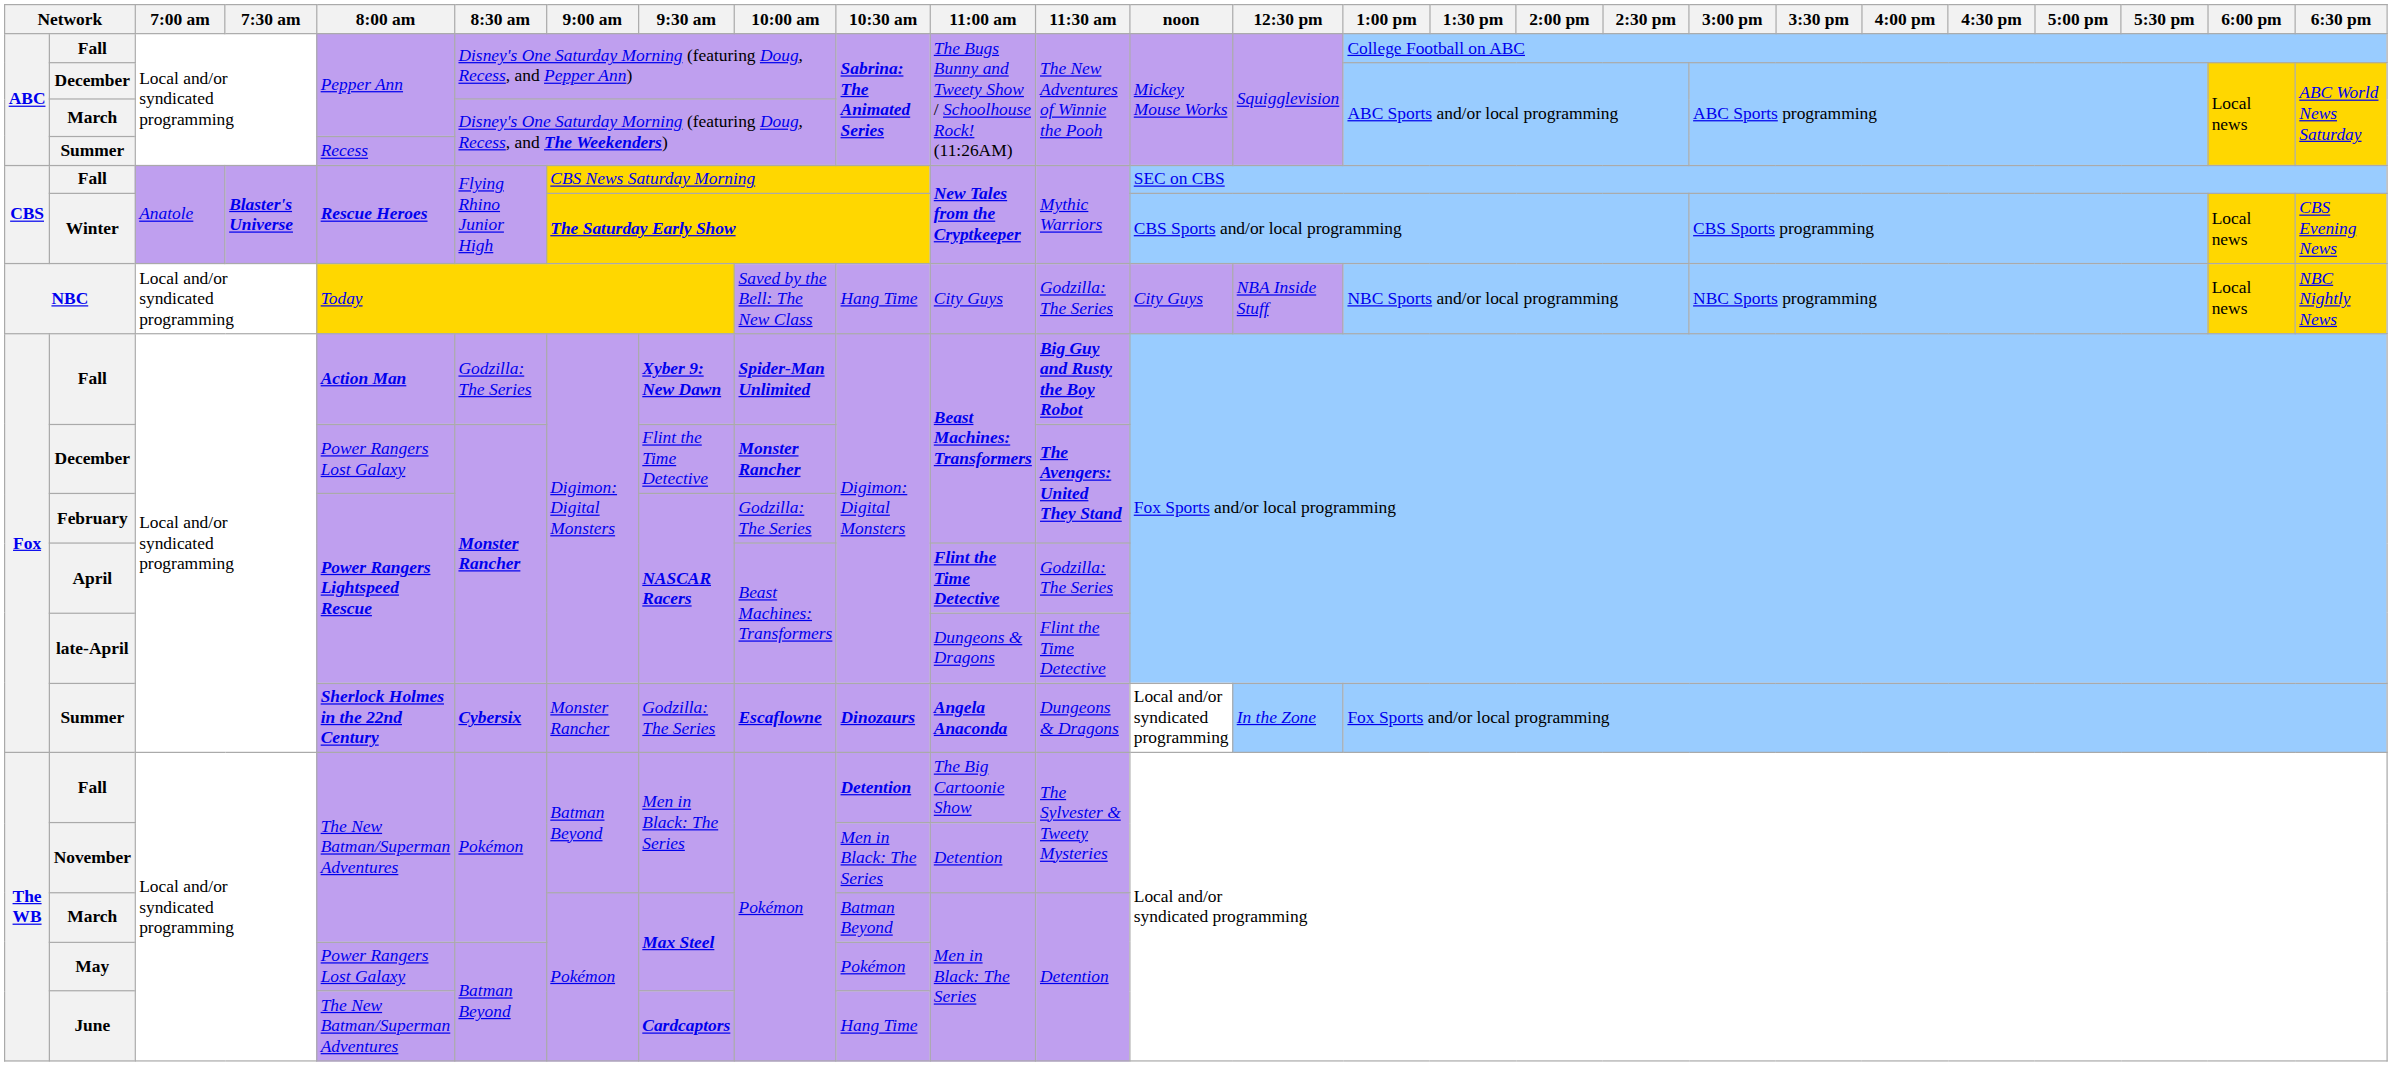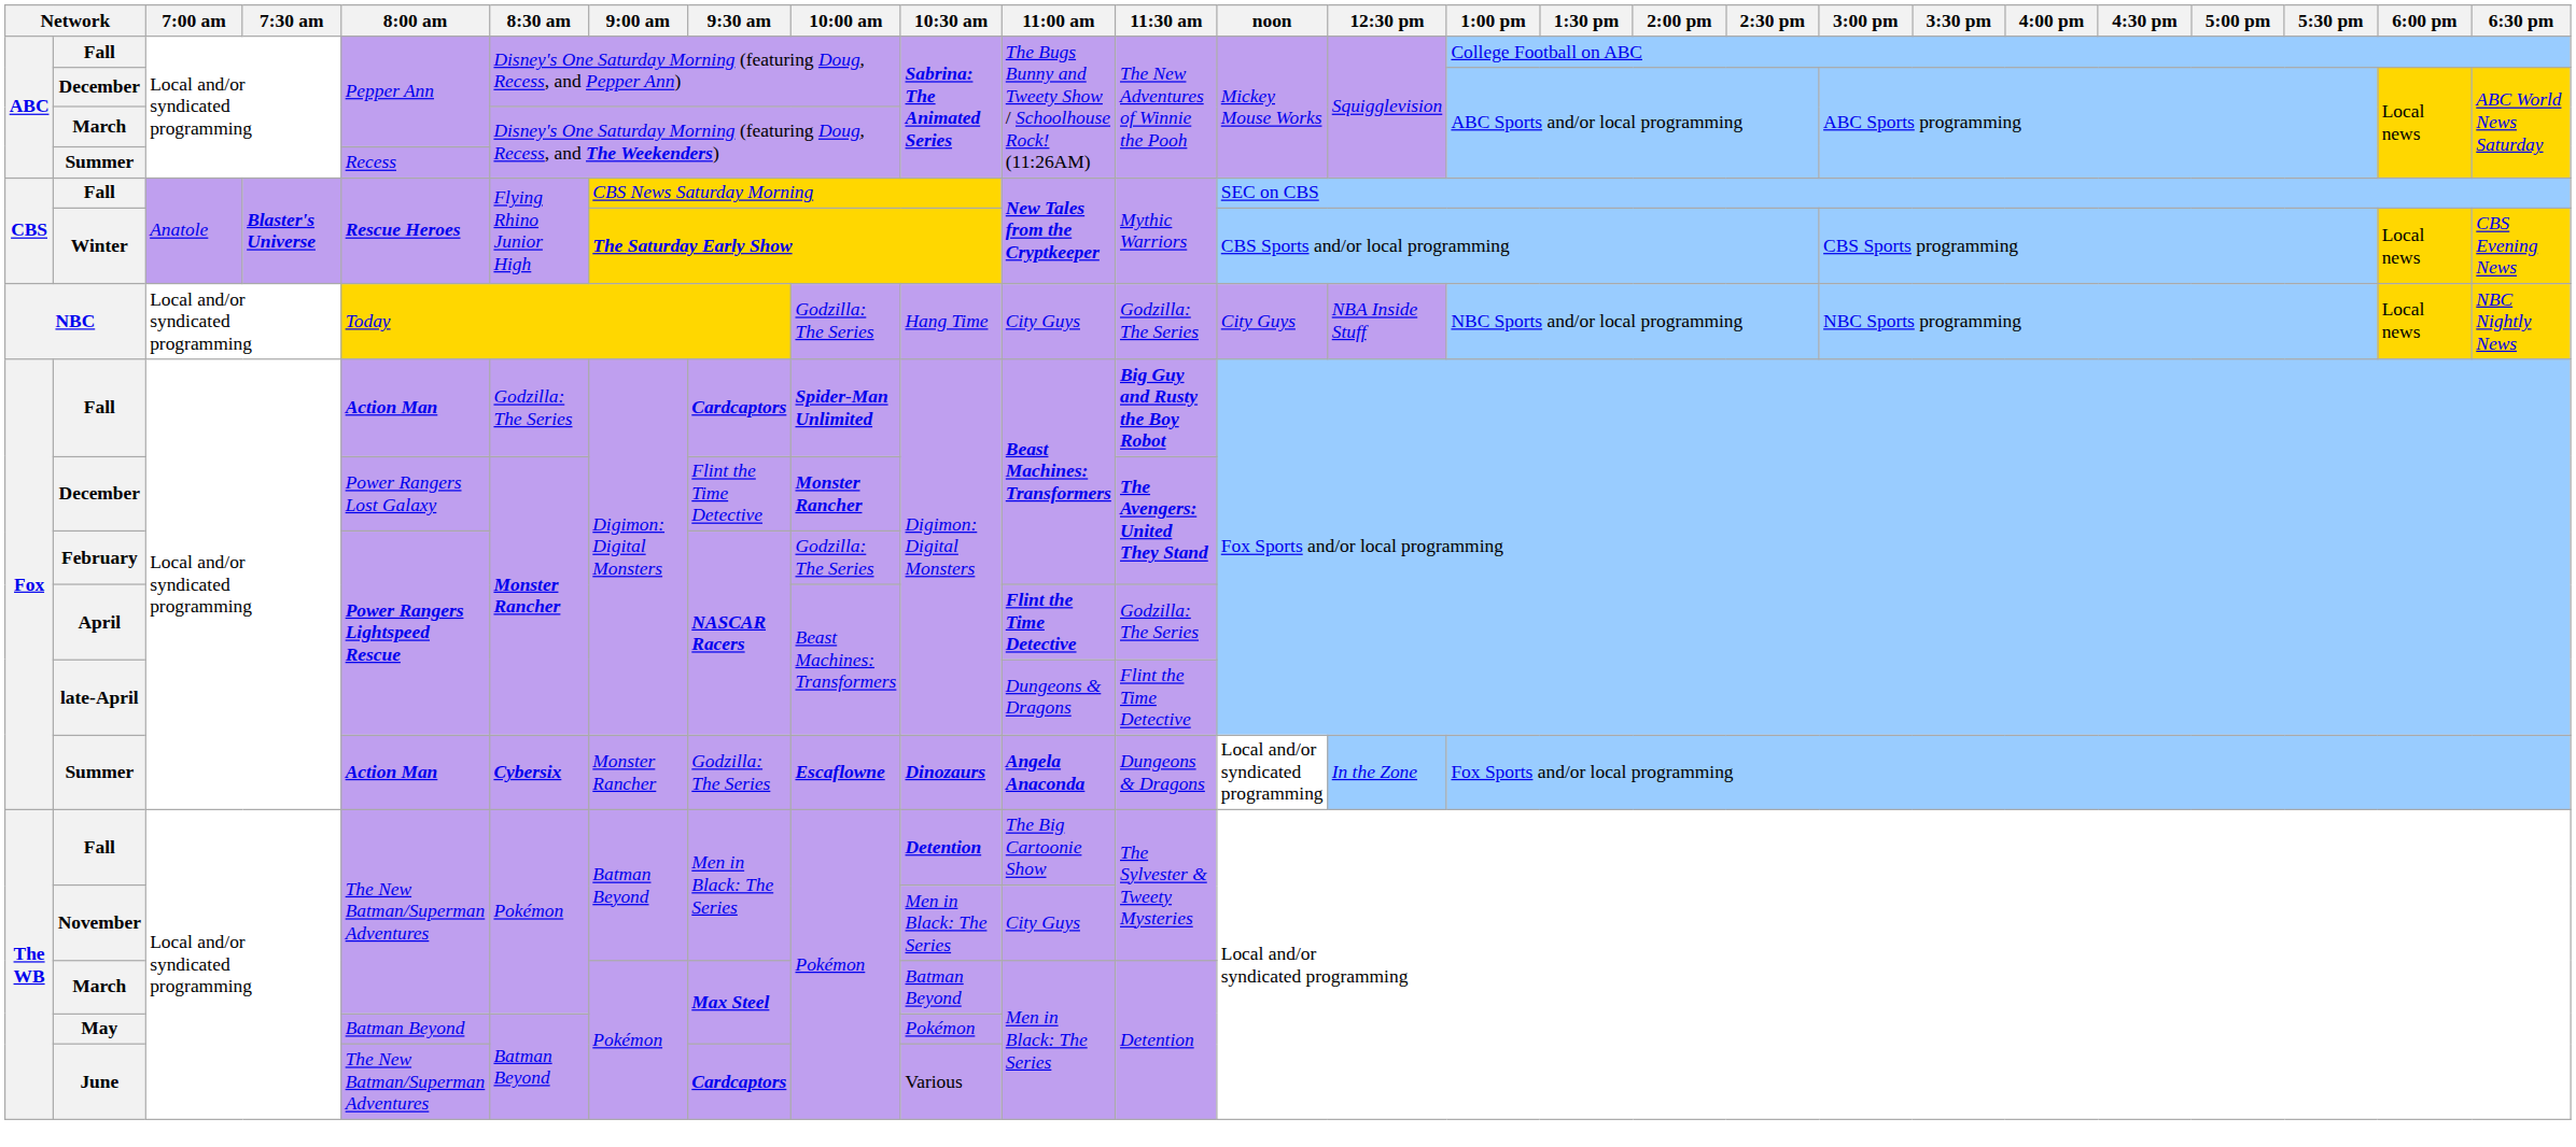 <table class=wikitable style="font-size:90%">
 <tr>
 <th width="1.5%" bgcolor="#C0C0C0" colspan="2">Network</th>
 <th width="4%" bgcolor="#C0C0C0">7:00 am</th>
 <th width="4%" bgcolor="#C0C0C0">7:30 am</th>
 <th width="4%" bgcolor="#C0C0C0">8:00 am</th>
 <th width="4%" bgcolor="#C0C0C0">8:30 am</th>
 <th width="4%" bgcolor="#C0C0C0">9:00 am</th>
 <th width="4%" bgcolor="#C0C0C0">9:30 am</th>
 <th width="4%" bgcolor="#C0C0C0">10:00 am</th>
 <th width="4%" bgcolor="#C0C0C0">10:30 am</th>
 <th width="4%" bgcolor="#C0C0C0">11:00 am</th>
 <th width="4%" bgcolor="#C0C0C0">11:30 am</th>
 <th width="4%" bgcolor="#C0C0C0">noon</th>
 <th width="4%" bgcolor="#C0C0C0">12:30 pm</th>
 <th width="4%" bgcolor="#C0C0C0">1:00 pm</th>
 <th width="4%" bgcolor="#C0C0C0">1:30 pm</th>
 <th width="4%" bgcolor="#C0C0C0">2:00 pm</th>
 <th width="4%" bgcolor="#C0C0C0">2:30 pm</th>
 <th width="4%" bgcolor="#C0C0C0">3:00 pm</th>
 <th width="4%" bgcolor="#C0C0C0">3:30 pm</th>
 <th width="4%" bgcolor="#C0C0C0">4:00 pm</th>
 <th width="4%" bgcolor="#C0C0C0">4:30 pm</th>
 <th width="4%" bgcolor="#C0C0C0">5:00 pm</th>
 <th width="4%" bgcolor="#C0C0C0">5:30 pm</th>
 <th width="4%" bgcolor="#C0C0C0">6:00 pm</th>
 <th width="4%" bgcolor="#C0C0C0">6:30 pm</th>
 </tr>
 <tr>
 <th bgcolor="#C0C0C0" rowspan="4"><a href='#'>ABC</a></th>
 <th>Fall</th>
 <td bgcolor="white" colspan="2" rowspan="4">Local and/or<br>syndicated<br>programming</td>
 <td bgcolor="bf9fef" rowspan="3"><em><a href='#'>Pepper Ann</a></em></td>
 <td bgcolor="bf9fef" colspan="4" rowspan="2"><em><a href='#'>Disney's One Saturday Morning</a></em> (featuring <em><a href='#'>Doug</a></em>, <em><a href='#'>Recess</a></em>, and <em><a href='#'>Pepper Ann</a></em>)</td>
 <td bgcolor="bf9fef" rowspan="4"><strong><em><a href='#'>Sabrina: The Animated Series</a></em></strong></td>
 <td bgcolor="bf9fef" rowspan="4"><em><a href='#'>The Bugs Bunny and Tweety Show</a></em> / <em><a href='#'>Schoolhouse Rock!</a></em> (11:26AM)</td>
 <td bgcolor="bf9fef" rowspan="4"><em><a href='#'>The New Adventures of Winnie the Pooh</a></em></td>
 <td bgcolor="bf9fef" rowspan="4"><em><a href='#'>Mickey Mouse Works</a></em></td>
 <td bgcolor="bf9fef" rowspan="4"><em><a href='#'>Squigglevision</a></em></td>
 <td bgcolor="99ccff" colspan="12" rowspan="1"><a href='#'>College Football on ABC</a></td>
 </tr>
 <tr>
 <th>December</th>
 <td bgcolor="99ccff" colspan="4" rowspan="3"><a href='#'>ABC Sports</a> and/or local programming</td>
 <td bgcolor="99ccff" colspan="6" rowspan="3"><a href='#'>ABC Sports</a> programming</td>
 <td bgcolor="gold" rowspan="3">Local news</td>
 <td bgcolor="gold" rowspan="3"><em><a href='#'>ABC World News Saturday</a></em></td>
 </tr>
 <tr>
 <th>March</th>
 <td bgcolor="bf9fef" colspan="4" rowspan="2"><em><a href='#'>Disney's One Saturday Morning</a></em> (featuring <em><a href='#'>Doug</a></em>, <em><a href='#'>Recess</a></em>, and <strong><em><a href='#'>The Weekenders</a></em></strong>)</td>
 </tr>
 <tr>
 <th>Summer</th>
 <td bgcolor="bf9fef" rowspan="1"><em><a href='#'>Recess</a></em></td>
 </tr>
 <tr>
 <th bgcolor="#C0C0C0" rowspan="2"><a href='#'>CBS</a></th>
 <th>Fall</th>
 <td bgcolor="bf9fef" rowspan="2"><em><a href='#'>Anatole</a></em></td>
 <td bgcolor="bf9fef" rowspan="2"><strong><em><a href='#'>Blaster's Universe</a></em></strong></td>
 <td bgcolor="bf9fef" rowspan="2"><strong><em><a href='#'>Rescue Heroes</a></em></strong></td>
 <td bgcolor="bf9fef" rowspan="2"><em><a href='#'>Flying Rhino Junior High</a></em></td>
 <td bgcolor="gold" colspan="4" rowspan="1"><em><a href='#'>CBS News Saturday Morning</a></em></td>
 <td bgcolor="bf9fef" rowspan="2"><strong><em><a href='#'>New Tales from the Cryptkeeper</a></em></strong></td>
 <td bgcolor="bf9fef" rowspan="2"><em><a href='#'>Mythic Warriors</a></em></td>
 <td bgcolor="99ccff" rowspan="1" colspan="16"><a href='#'>SEC on CBS</a></td>
 </tr>
 <tr>
 <th>Winter</th>
 <td bgcolor="gold" colspan="4" rowspan="1"><strong><em><a href='#'>The Saturday Early Show</a></em></strong></td>
 <td bgcolor="99ccff" colspan="6"><a href='#'>CBS Sports</a> and/or local programming</td>
 <td bgcolor="99ccff" colspan="6"><a href='#'>CBS Sports</a> programming</td>
 <td bgcolor="gold">Local news</td>
 <td bgcolor="gold"><em><a href='#'>CBS Evening News</a></em></td>
 </tr>
 <tr>
 <th bgcolor="#C0C0C0" colspan="2"><a href='#'>NBC</a></th>
 <td bgcolor="white" colspan="2">Local and/or<br>syndicated<br>programming</td>
 <td bgcolor="gold" colspan="4"><em><a href='#'>Today</a></em></td>
-<td bgcolor="bf9fef"><em><a href='#'>Saved by the Bell: The New Class</a></em></td>
+<td bgcolor="bf9fef" rowspan="1"><em><a href='#'>Godzilla: The Series</a></em></td>
 <td bgcolor="bf9fef"><em><a href='#'>Hang Time</a></em></td>
 <td bgcolor="bf9fef"><em><a href='#'>City Guys</a></em></td>
 <td bgcolor="bf9fef" rowspan="1"><em><a href='#'>Godzilla: The Series</a></em></td>
 <td bgcolor="bf9fef"><em><a href='#'>City Guys</a></em></td>
 <td bgcolor="bf9fef"><em><a href='#'>NBA Inside Stuff</a></em></td>
 <td bgcolor="99ccff" colspan="4"><a href='#'>NBC Sports</a> and/or local programming</td>
 <td bgcolor="99ccff" colspan="6"><a href='#'>NBC Sports</a> programming</td>
 <td bgcolor="gold">Local news</td>
 <td bgcolor="gold"><em><a href='#'>NBC Nightly News</a></em></td>
 </tr>
 <tr>
 <th bgcolor="#C0C0C0" rowspan="6"><a href='#'>Fox</a></th>
 <th>Fall</th>
 <td bgcolor="white" colspan="2" rowspan="6">Local and/or<br>syndicated<br>programming</td>
 <td bgcolor="bf9fef" rowspan="1"><strong><em><a href='#'>Action Man</a></em></strong></td>
 <td bgcolor="bf9fef" rowspan="1"><em><a href='#'>Godzilla: The Series</a></em></td>
 <td rowspan="5" bgcolor="bf9fef"><em><a href='#'>Digimon: Digital Monsters</a></em></td>
-<td bgcolor="bf9fef" rowspan="1"><strong><em><a href='#'>Xyber 9: New Dawn</a></em></strong></td>
+<td bgcolor="bf9fef" rowspan="1"><strong><em><a href='#'>Cardcaptors</a></em></strong></td>
 <td bgcolor="bf9fef" rowspan="1"><strong><em><a href='#'>Spider-Man Unlimited</a></em></strong></td>
 <td rowspan="5" bgcolor="bf9fef"><em><a href='#'>Digimon: Digital Monsters</a></em></td>
 <td bgcolor="bf9fef" rowspan="3"><strong><em><a href='#'>Beast Machines: Transformers</a></em></strong></td>
 <td bgcolor="bf9fef" rowspan="1"><strong><em><a href='#'>Big Guy and Rusty the Boy Robot</a></em></strong></td>
 <td bgcolor="99ccff" rowspan="5"colspan="14"><a href='#'>Fox Sports</a> and/or local programming</td>
 </tr>
 <tr>
 <th>December</th>
 <td bgcolor="bf9fef" rowspan="1"><em><a href='#'>Power Rangers Lost Galaxy</a></em></td>
 <td bgcolor="bf9fef" rowspan="4"><strong><em><a href='#'>Monster Rancher</a></em></strong> </td>
 <td bgcolor="bf9fef" rowspan="1"><em><a href='#'>Flint the Time Detective</a></em></td>
 <td bgcolor="bf9fef" rowspan="1"><strong><em><a href='#'>Monster Rancher</a></em></strong> </td>
 <td bgcolor="bf9fef" rowspan="2"><strong><em><a href='#'>The Avengers: United They Stand</a></em></strong> </td>
 </tr>
 <tr>
 <th>February</th>
 <td rowspan="3" bgcolor="bf9fef"><strong><em><a href='#'>Power Rangers Lightspeed Rescue</a></em></strong></td>
 <td bgcolor="bf9fef" rowspan="3"><strong><em><a href='#'>NASCAR Racers</a></em></strong></td>
 <td bgcolor="bf9fef" rowspan="1"><em><a href='#'>Godzilla: The Series</a></em></td>
 </tr>
 <tr>
 <th>April</th>
 <td bgcolor="bf9fef" rowspan="2"><em><a href='#'>Beast Machines: Transformers</a></em></td>
 <td bgcolor="bf9fef" rowspan="1"><strong><em><a href='#'>Flint the Time Detective</a></em></strong></td>
 <td bgcolor="bf9fef" rowspan="1"><em><a href='#'>Godzilla: The Series</a></em></td>
 </tr>
 <tr>
 <th>late-April</th>
 <td bgcolor="bf9fef" rowspan="1"><em><a href='#'>Dungeons & Dragons</a></em></td>
 <td bgcolor="bf9fef" rowspan="1"><em><a href='#'>Flint the Time Detective</a></em></td>
 </tr>
 <tr>
 <th>Summer</th>
-<td bgcolor="bf9fef" rowspan="1"><strong><em><a href='#'>Sherlock Holmes in the 22nd Century</a></em></strong></td>
+<td bgcolor="bf9fef" rowspan="1"><strong><em><a href='#'>Action Man</a></em></strong></td>
 <td bgcolor="bf9fef" rowspan="1"><strong><em><a href='#'>Cybersix</a></em></strong></td>
 <td bgcolor="bf9fef" rowspan="1"><em><a href='#'>Monster Rancher</a></em></td>
 <td bgcolor="bf9fef" rowspan="1"><em><a href='#'>Godzilla: The Series</a></em></td>
 <td bgcolor="bf9fef" rowspan="1"><strong><em><a href='#'>Escaflowne</a></em></strong></td>
 <td bgcolor="bf9fef" rowspan="1"><strong><em><a href='#'>Dinozaurs</a></em></strong></td>
 <td bgcolor="bf9fef" rowspan="1"><strong><em><a href='#'>Angela Anaconda</a></em></strong></td>
 <td bgcolor="bf9fef" rowspan="1"><em><a href='#'>Dungeons & Dragons</a></em></td>
 <td bgcolor="white" rowspan="1">Local and/or<br>syndicated<br>programming</td>
 <td bgcolor="99ccff" rowspan="1"><em><a href='#'>In the Zone</a></em></td>
 <td bgcolor="99ccff" rowspan="1"colspan="12"><a href='#'>Fox Sports</a> and/or local programming</td>
 </tr>
 <tr>
 <th bgcolor="#C0C0C0" rowspan="5"><a href='#'>The WB</a></th>
 <th>Fall</th>
 <td bgcolor="white" colspan="2" rowspan="5">Local and/or<br>syndicated programming</td>
 <td bgcolor="bf9fef" rowspan="3"><em><a href='#'>The New Batman/Superman Adventures</a></em></td>
 <td bgcolor="bf9fef" rowspan="3"><em><a href='#'>Pokémon</a></em></td>
 <td bgcolor="bf9fef" rowspan="2"><em><a href='#'>Batman Beyond</a></em></td>
 <td bgcolor="bf9fef" rowspan="2"><em><a href='#'>Men in Black: The Series</a></em></td>
 <td bgcolor="bf9fef" rowspan="5"><em><a href='#'>Pokémon</a></em></td>
 <td bgcolor="bf9fef" rowspan="1"><strong><em><a href='#'>Detention</a></em></strong></td>
 <td bgcolor="bf9fef" rowspan="1"><em><a href='#'>The Big Cartoonie Show</a></em></td>
 <td bgcolor="bf9fef" rowspan="2"><em><a href='#'>The Sylvester & Tweety Mysteries</a></em></td>
 <td bgcolor="white" colspan="18" rowspan="5">Local and/or<br>syndicated programming</td>
 </tr>
 <tr>
 <th>November</th>
 <td bgcolor="bf9fef" rowspan="1"><em><a href='#'>Men in Black: The Series</a></em></td>
-<td bgcolor="bf9fef" rowspan="1"><em><a href='#'>Detention</a></em></td>
+<td bgcolor="bf9fef"><em><a href='#'>City Guys</a></em></td>
 </tr>
 <tr>
 <th>March</th>
 <td bgcolor="bf9fef" rowspan="3"><em><a href='#'>Pokémon</a></em></td>
 <td bgcolor="bf9fef" rowspan="2"><strong><em><a href='#'>Max Steel</a></em></strong></td>
 <td bgcolor="bf9fef" rowspan="1"><em><a href='#'>Batman Beyond</a></em></td>
 <td bgcolor="bf9fef" rowspan="3"><em><a href='#'>Men in Black: The Series</a></em></td>
 <td bgcolor="bf9fef" rowspan="3"><em><a href='#'>Detention</a></em></td>
 </tr>
 <tr>
 <th>May</th>
-<td bgcolor="bf9fef" rowspan="1"><em><a href='#'>Power Rangers Lost Galaxy</a></em></td>
+<td bgcolor="bf9fef" rowspan="1"><em><a href='#'>Batman Beyond</a></em></td>
 <td bgcolor="bf9fef" rowspan="2"><em><a href='#'>Batman Beyond</a></em></td>
 <td bgcolor="bf9fef" rowspan="1"><em><a href='#'>Pokémon</a></em></td>
 </tr>
 <tr>
 <th>June</th>
 <td bgcolor="bf9fef" rowspan="1"><em><a href='#'>The New Batman/Superman Adventures</a></em></td>
 <td bgcolor="bf9fef" rowspan="1"><strong><em><a href='#'>Cardcaptors</a></em></strong></td>
-<td bgcolor="bf9fef"><em><a href='#'>Hang Time</a></em></td>
+<td bgcolor="bf9fef" rowspan="1">Various</td>
 </tr>
 </table>
